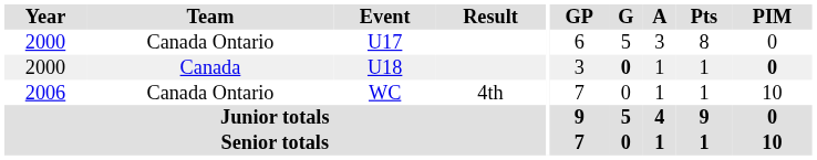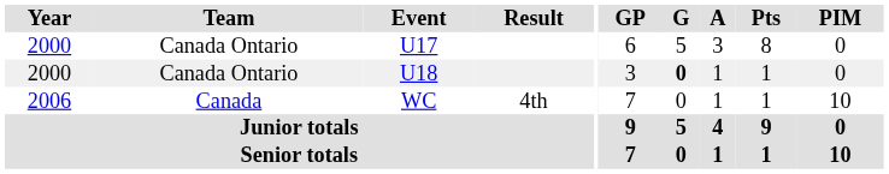 <table border="0" cellpadding="1" cellspacing="0" ID="Table3" style="text-align:center; width:40em">
 <tr ALIGN="centre" bgcolor="#e0e0e0">
 <th>Year</th>
 <th>Team</th>
 <th>Event</th>
 <th>Result</th>
 <th rowspan="99" bgcolor="#ffffff"></th>
 <th>GP</th>
 <th>G</th>
 <th>A</th>
 <th>Pts</th>
 <th>PIM</th>
 </tr>
 <tr>
 <td><a href='#'>2000</a></td>
 <td>Canada Ontario</td>
 <td><a href='#'>U17</a></td>
 <td></td>
 <td>6</td>
 <td>5</td>
 <td>3</td>
 <td>8</td>
 <td>0</td>
 </tr>
 <tr bgcolor="#f0f0f0">
 <td>2000</td>
-<td><a href='#'>Canada</a></td>
+<td>Canada Ontario</td>
 <td><a href='#'>U18</a></td>
 <td></td>
 <td>3</td>
 <td><strong>0</strong></td>
 <td>1</td>
 <td>1</td>
-<td><strong>0</strong></td>
+<td>0</td>
 </tr>
 <tr>
 <td><a href='#'>2006</a></td>
-<td>Canada Ontario</td>
+<td><a href='#'>Canada</a></td>
 <td><a href='#'>WC</a></td>
 <td>4th</td>
 <td>7</td>
 <td>0</td>
 <td>1</td>
 <td>1</td>
 <td>10</td>
 </tr>
 <tr bgcolor="#e0e0e0">
 <th colspan=4>Junior totals</th>
 <th>9</th>
 <th>5</th>
 <th>4</th>
 <th>9</th>
 <th>0</th>
 </tr>
 <tr bgcolor="#e0e0e0">
 <th colspan=4>Senior totals</th>
 <th>7</th>
 <th>0</th>
 <th>1</th>
 <th>1</th>
 <th>10</th>
 </tr>
 </table>
